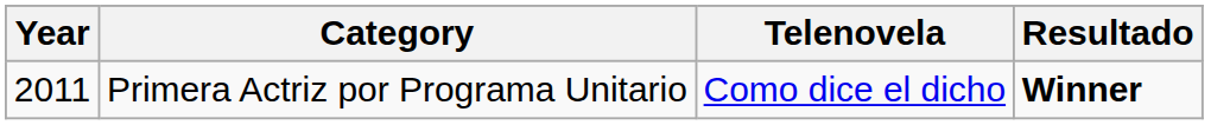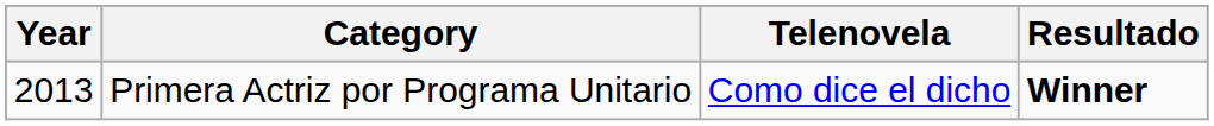 <table class="wikitable">
 <tr>
 <th>Year</th>
 <th>Category</th>
 <th>Telenovela</th>
 <th>Resultado</th>
 </tr>
 <tr>
-<td>2011</td>
+<td>2013</td>
 <td>Primera Actriz por Programa Unitario</td>
 <td><a href='#'>Como dice el dicho</a></td>
 <td><strong>Winner</strong></td>
 </tr>
 </table>
